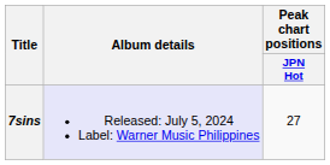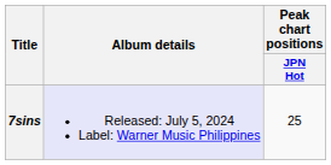 <table class="wikitable plainrowheaders" style="text-align:center">
 <tr>
 <th scope="col" rowspan="2">Title</th>
 <th scope="col" rowspan="2">Album details</th>
 <th scope="col">Peak chart positions</th>
 </tr>
 <tr>
 <th scope="col" style="width:2.5em; font-size:90%"><a href='#'>JPN<br>Hot</a><br></th>
 </tr>
 <tr>
 <th scope="row"><em>7sins</em></th>
 <td style="background: lavender;"><br><ul><li>Released: July 5, 2024</li><li>Label: <a href='#'>Warner Music Philippines</a></li></ul></td>
-<td>27</td>
+<td>25</td>
 </tr>
 </table>
